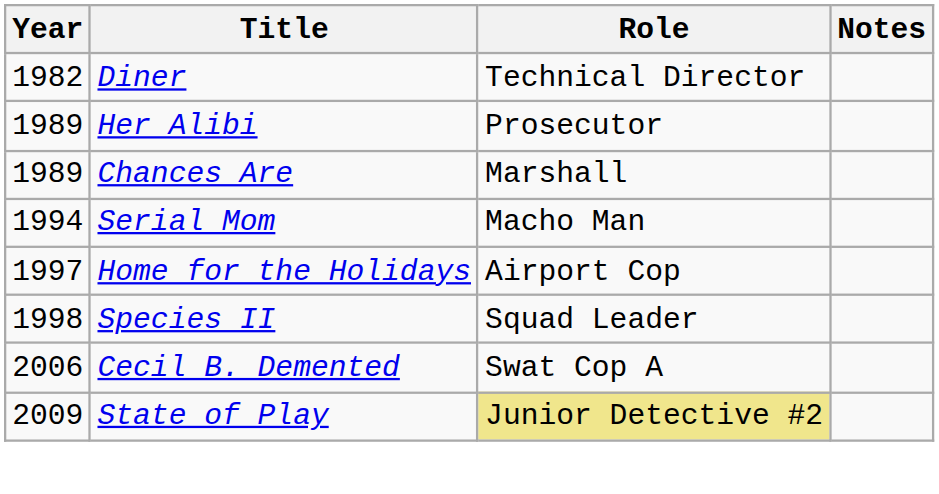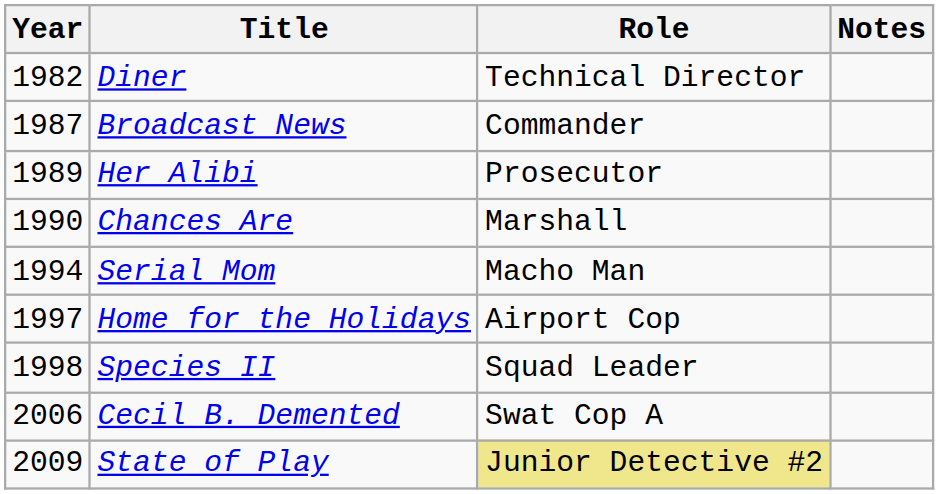 <table class="wikitable sortable">
 <tr>
 <th>Year</th>
 <th>Title</th>
 <th>Role</th>
 <th>Notes</th>
 </tr>
 <tr>
 <td>1982</td>
 <td><a href='#'><em>Diner</em></a></td>
 <td>Technical Director</td>
 <td></td>
 </tr>
 <tr>
+<td>1987</td>
+<td><a href='#'><em>Broadcast News</em></a></td>
+<td>Commander</td>
+<td></td>
+</tr>
+<tr>
 <td>1989</td>
 <td><em><a href='#'>Her Alibi</a></em></td>
 <td>Prosecutor</td>
 <td></td>
 </tr>
 <tr>
-<td>1989</td>
+<td>1990</td>
 <td><a href='#'><em>Chances Are</em></a></td>
 <td>Marshall</td>
 <td></td>
 </tr>
 <tr>
 <td>1994</td>
 <td><em><a href='#'>Serial Mom</a></em></td>
 <td>Macho Man</td>
 <td></td>
 </tr>
 <tr>
 <td>1997</td>
 <td><a href='#'><em>Home for the Holidays</em></a></td>
 <td>Airport Cop</td>
 <td></td>
 </tr>
 <tr>
 <td>1998</td>
 <td><em><a href='#'>Species II</a></em></td>
 <td>Squad Leader</td>
 <td></td>
 </tr>
 <tr>
 <td>2006</td>
 <td><em><a href='#'>Cecil B. Demented</a></em></td>
 <td>Swat Cop A</td>
 <td></td>
 </tr>
 <tr>
 <td>2009</td>
 <td><a href='#'><em>State of Play</em></a></td>
 <td style="background: khaki;">Junior Detective #2</td>
 <td></td>
 </tr>
 </table>
